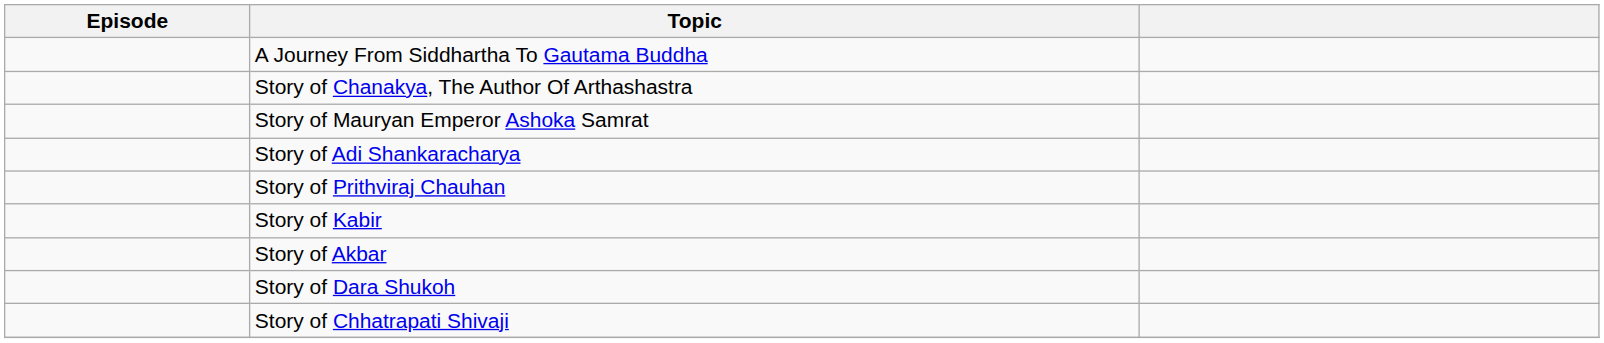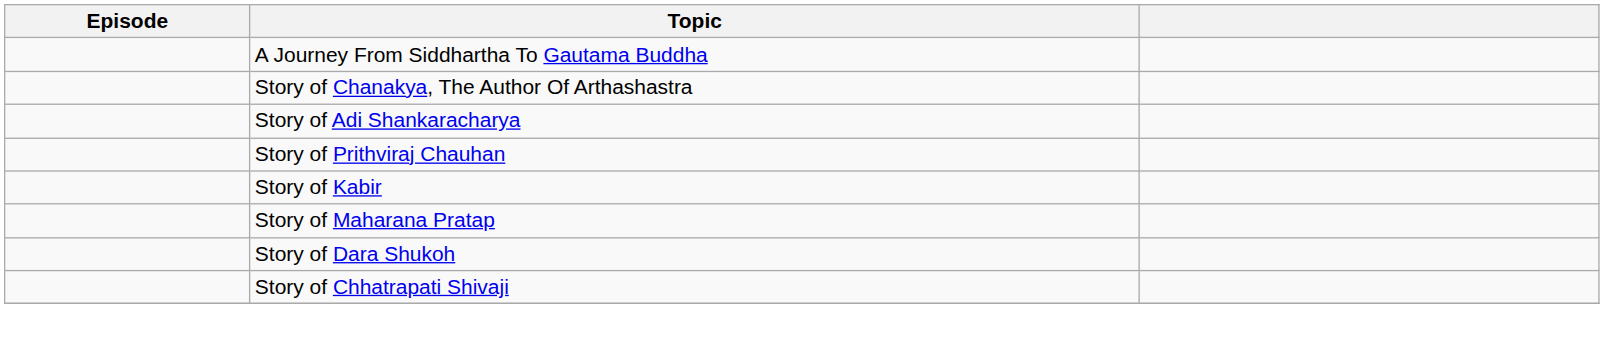 <table class="wikitable">
 <tr>
 <th width=8%>Episode</th>
 <th width=29%>Topic</th>
 <th width=15%></th>
 </tr>
 <tr>
 <td></td>
 <td>A Journey From Siddhartha To <a href='#'>Gautama Buddha</a></td>
 <td></td>
 </tr>
 <tr>
 <td></td>
 <td>Story of <a href='#'>Chanakya</a>, The Author Of Arthashastra</td>
-<td></td>
-</tr>
-<tr>
-<td></td>
-<td>Story of Mauryan Emperor <a href='#'>Ashoka</a> Samrat</td>
 <td></td>
 </tr>
 <tr>
 <td></td>
 <td>Story of <a href='#'>Adi Shankaracharya</a></td>
 <td></td>
 </tr>
 <tr>
 <td></td>
 <td>Story of <a href='#'>Prithviraj Chauhan</a></td>
 <td></td>
 </tr>
 <tr>
 <td></td>
 <td>Story of <a href='#'>Kabir</a></td>
 <td></td>
 </tr>
 <tr>
 <td></td>
-<td>Story of <a href='#'>Akbar</a></td>
+<td>Story of <a href='#'>Maharana Pratap</a></td>
 <td></td>
 </tr>
 <tr>
 <td></td>
 <td>Story of <a href='#'>Dara Shukoh</a></td>
 <td></td>
 </tr>
 <tr>
 <td></td>
 <td>Story of <a href='#'>Chhatrapati Shivaji</a></td>
 <td></td>
 </tr>
 <tr>
 </tr>
 </table>
